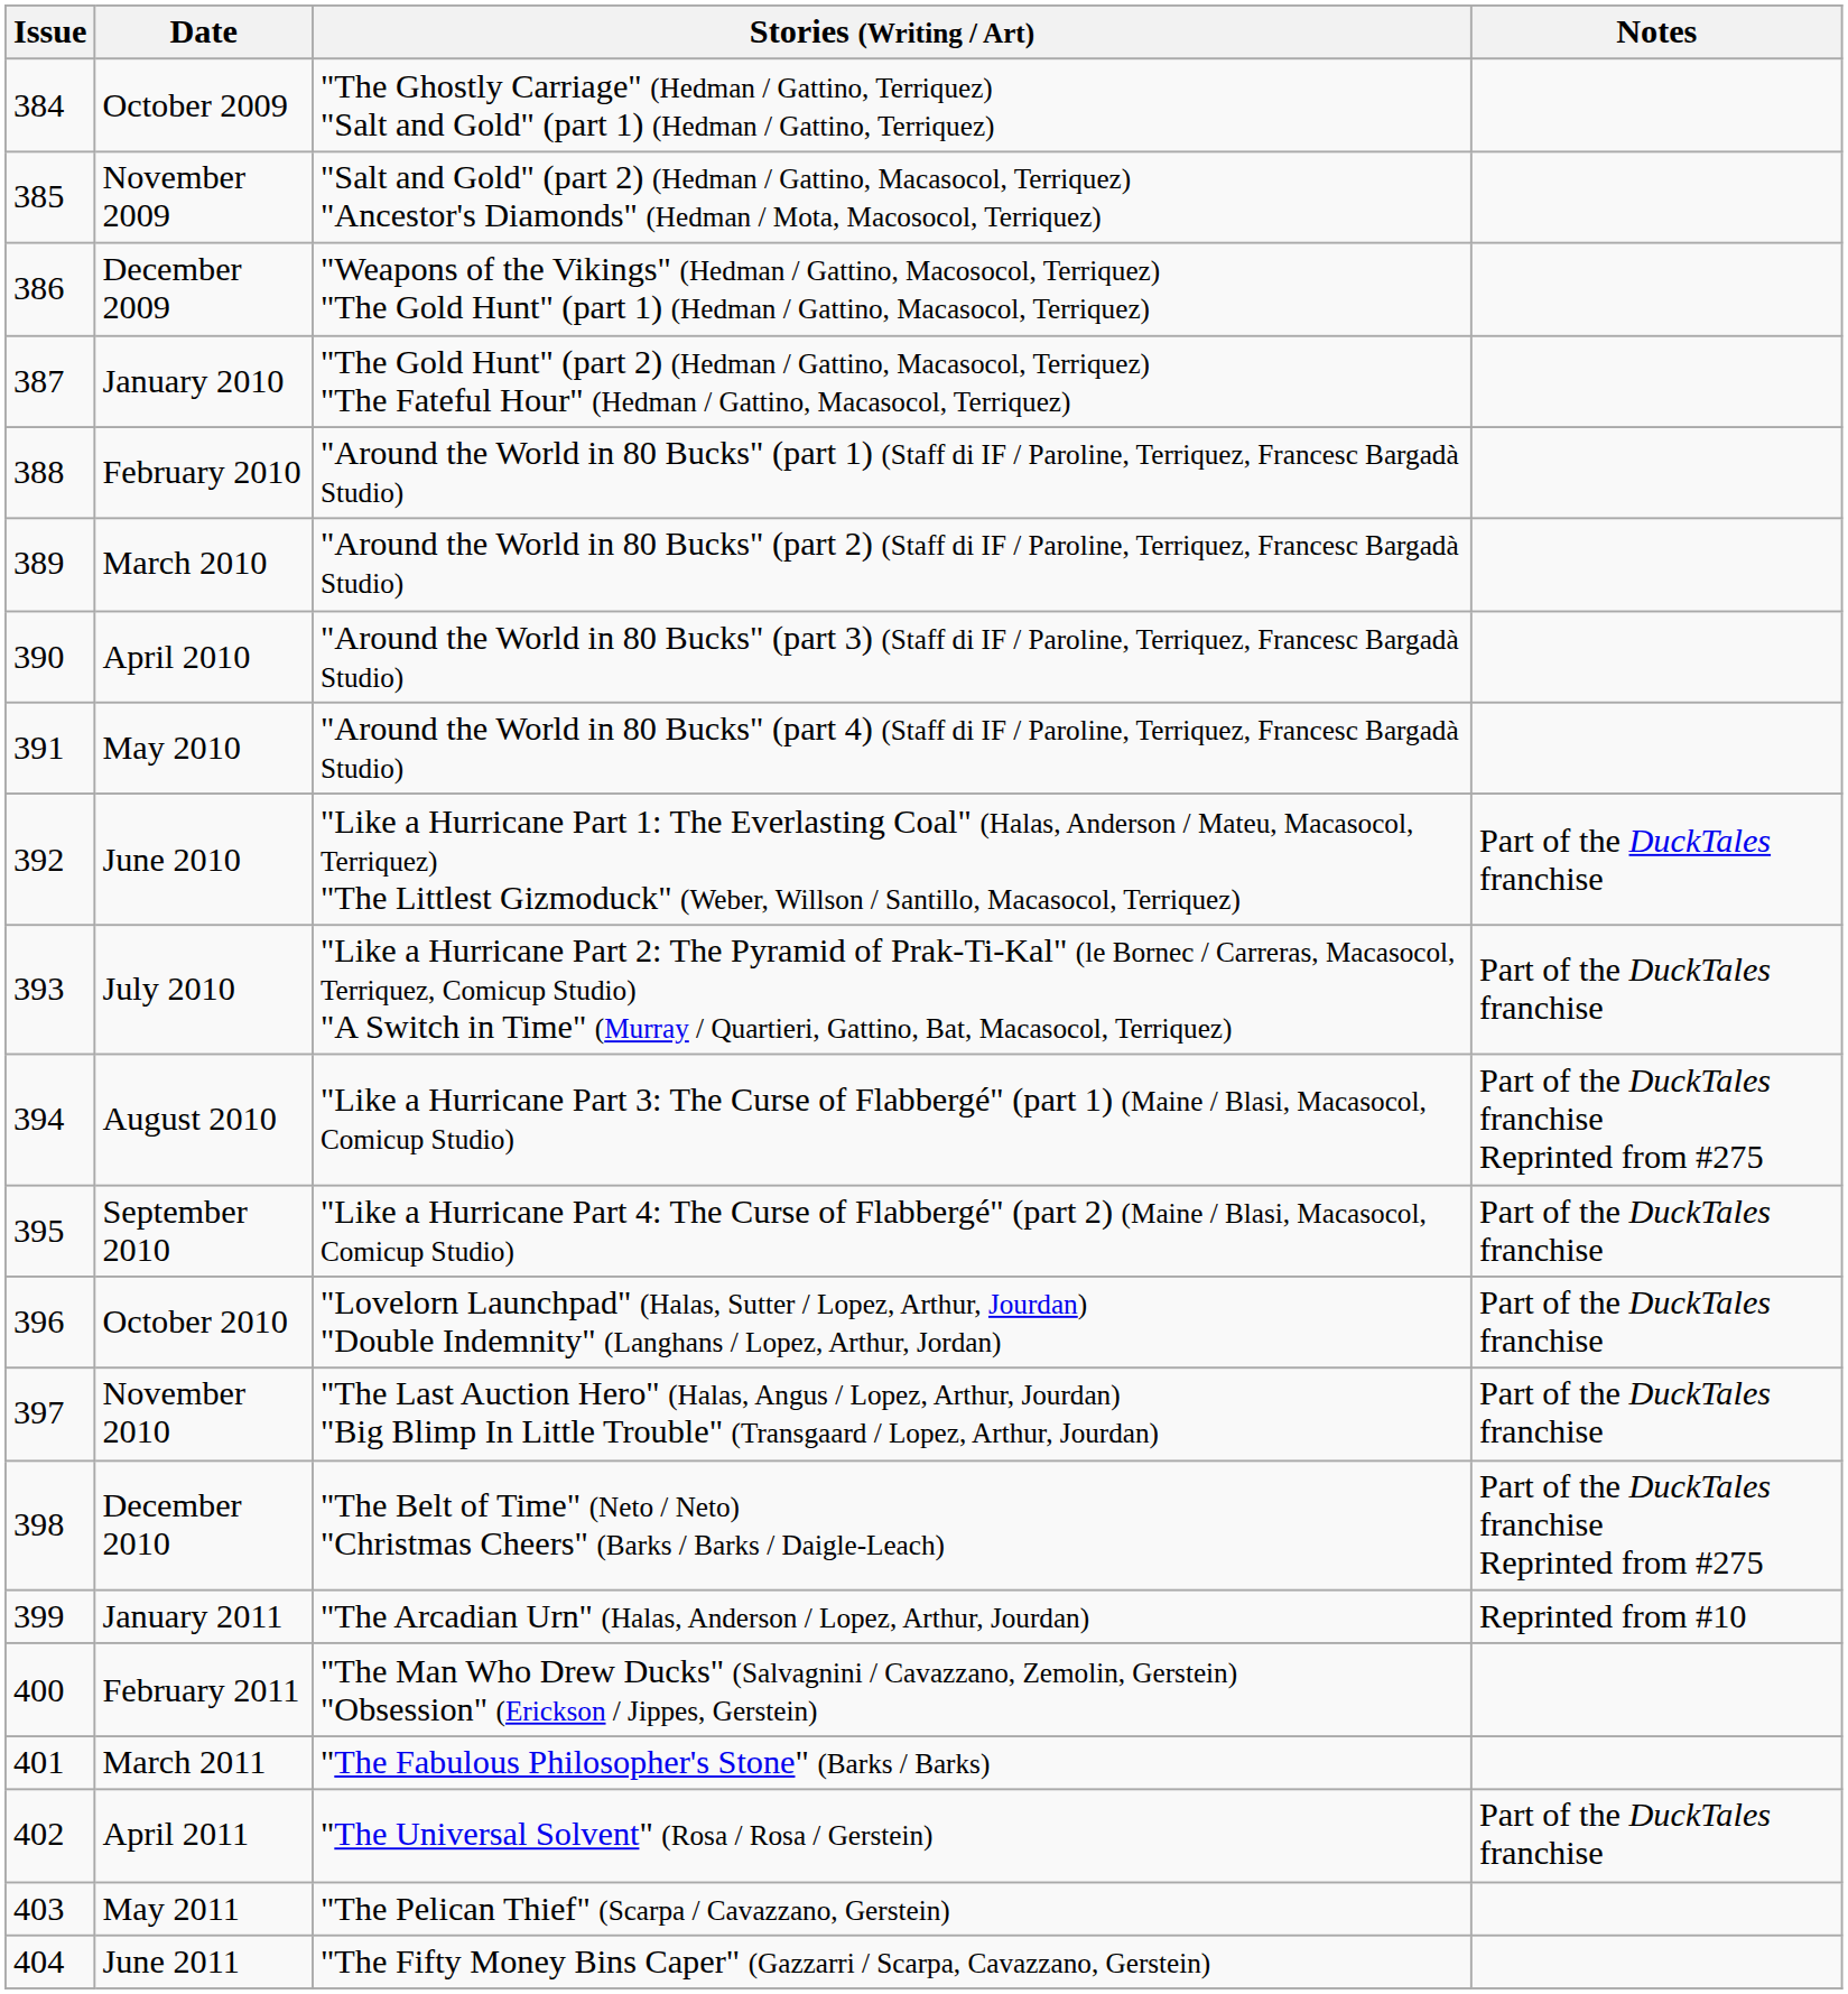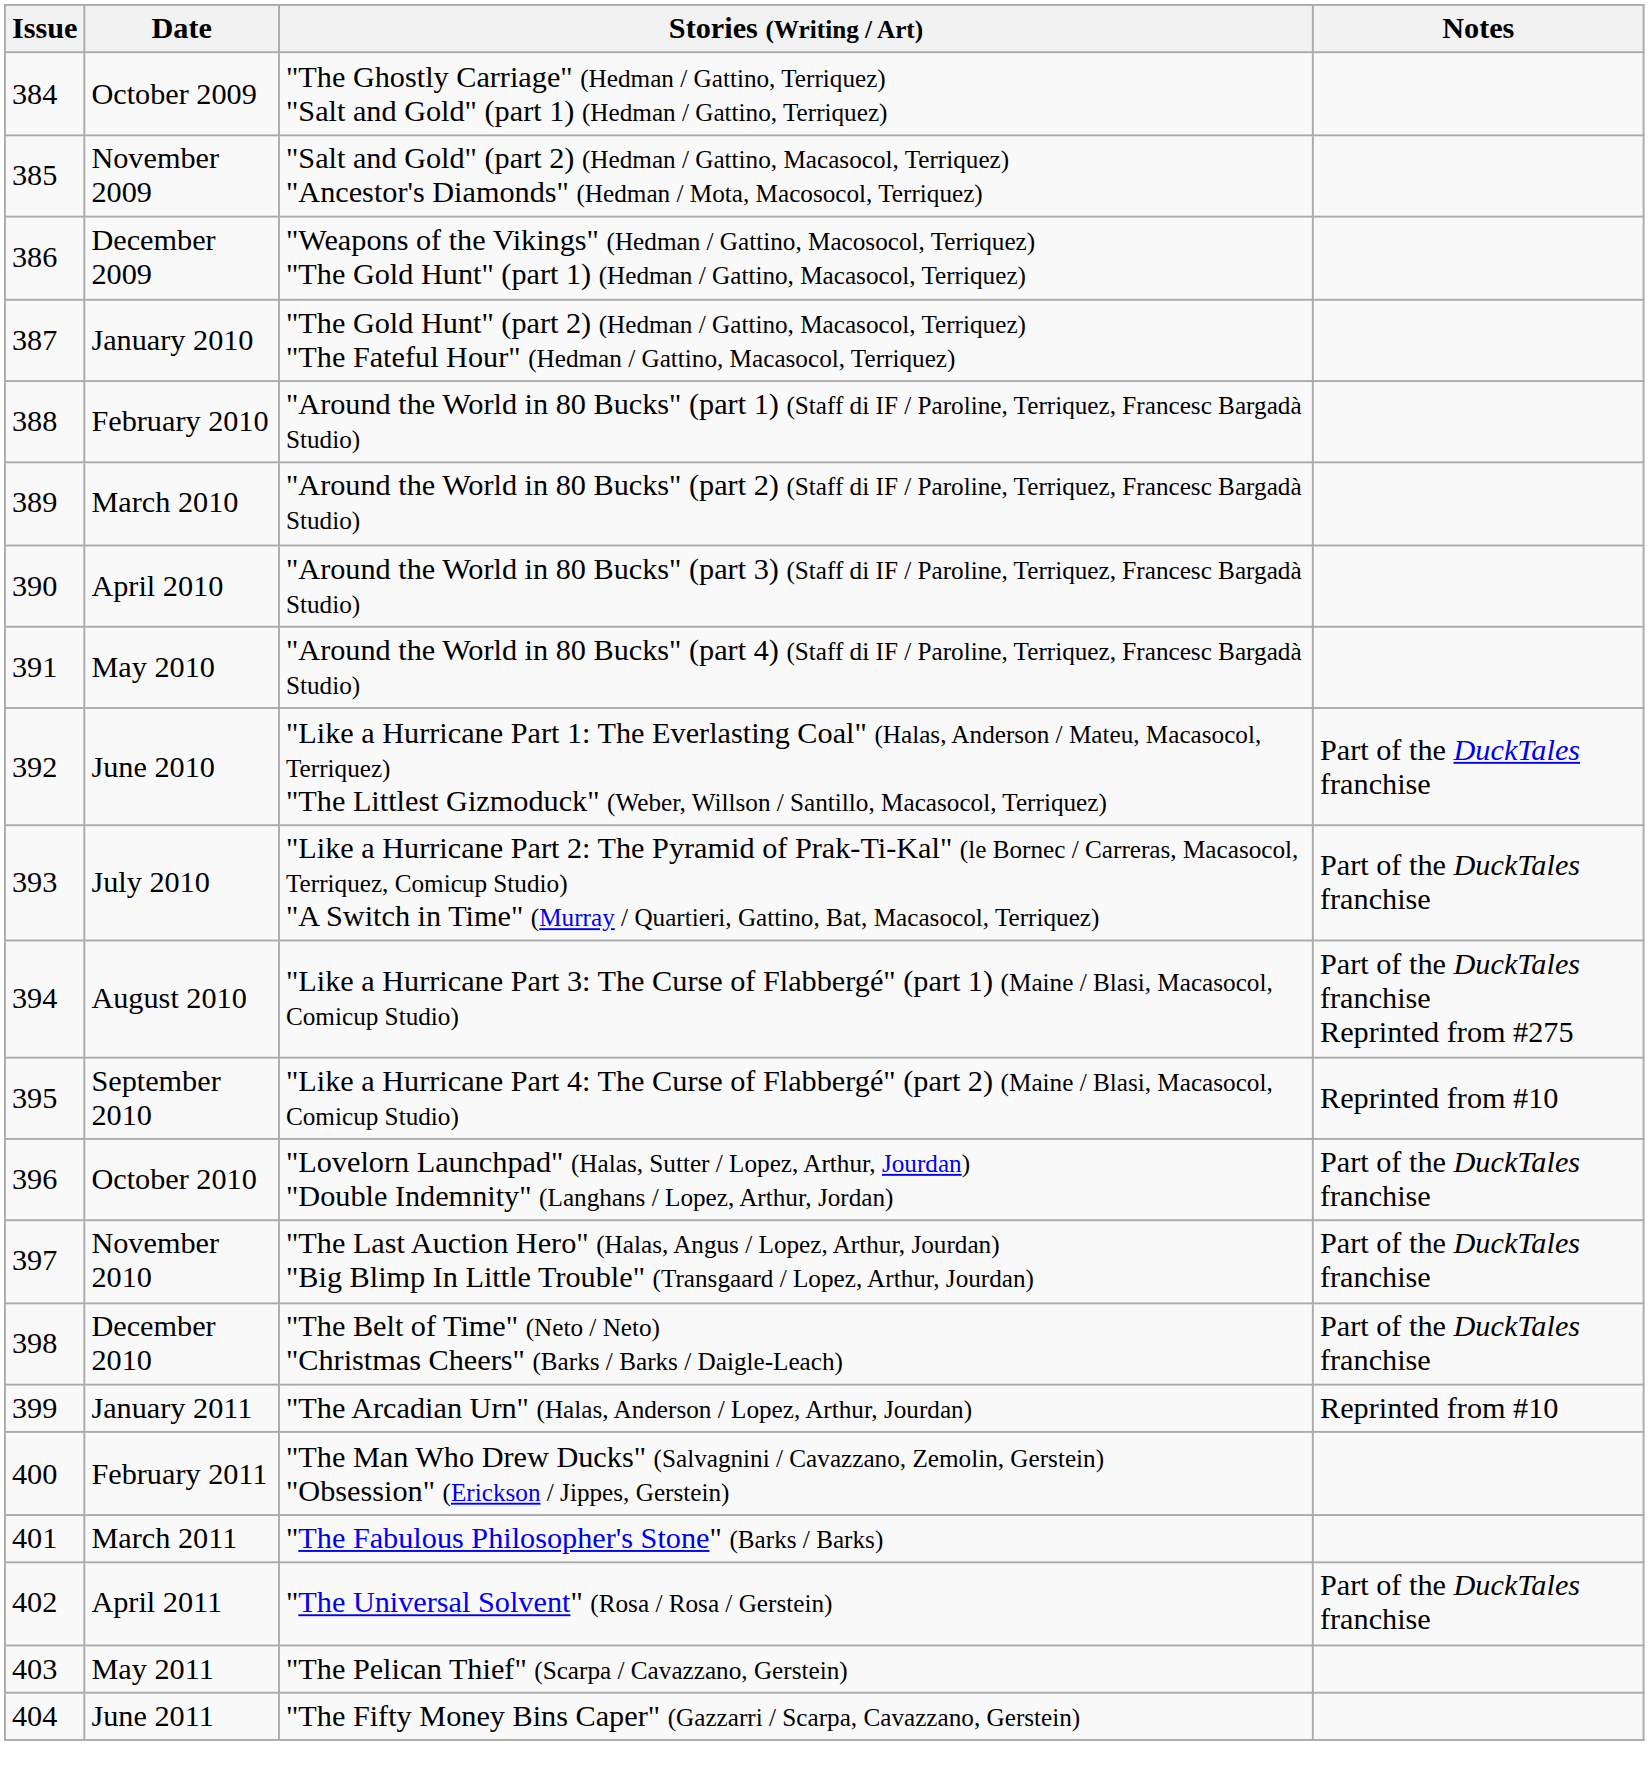 <table class="wikitable">
 <tr>
 <th>Issue</th>
 <th>Date</th>
 <th>Stories <small>(Writing / Art)</small></th>
 <th>Notes</th>
 </tr>
 <tr>
 <td>384</td>
 <td>October 2009</td>
 <td>"The Ghostly Carriage" <small>(Hedman / Gattino, Terriquez)</small> <br> "Salt and Gold" (part 1) <small>(Hedman / Gattino, Terriquez)</small></td>
 <td></td>
 </tr>
 <tr>
 <td>385</td>
 <td>November 2009</td>
 <td>"Salt and Gold" (part 2) <small>(Hedman / Gattino, Macasocol, Terriquez)</small> <br> "Ancestor's Diamonds" <small>(Hedman / Mota, Macosocol, Terriquez)</small></td>
 <td></td>
 </tr>
 <tr>
 <td>386</td>
 <td>December 2009</td>
 <td>"Weapons of the Vikings" <small>(Hedman / Gattino, Macosocol, Terriquez)</small> <br> "The Gold Hunt" (part 1) <small>(Hedman / Gattino, Macasocol, Terriquez)</small></td>
 <td></td>
 </tr>
 <tr>
 <td>387</td>
 <td>January 2010</td>
 <td>"The Gold Hunt" (part 2) <small>(Hedman / Gattino, Macasocol, Terriquez)</small> <br> "The Fateful Hour" <small>(Hedman / Gattino, Macasocol, Terriquez)</small></td>
 <td></td>
 </tr>
 <tr>
 <td>388</td>
 <td>February 2010</td>
 <td>"Around the World in 80 Bucks" (part 1) <small>(Staff di IF / Paroline, Terriquez, Francesc Bargadà Studio)</small></td>
 <td></td>
 </tr>
 <tr>
 <td>389</td>
 <td>March 2010</td>
 <td>"Around the World in 80 Bucks" (part 2) <small>(Staff di IF / Paroline, Terriquez, Francesc Bargadà Studio)</small></td>
 <td></td>
 </tr>
 <tr>
 <td>390</td>
 <td>April 2010</td>
 <td>"Around the World in 80 Bucks" (part 3) <small>(Staff di IF / Paroline, Terriquez, Francesc Bargadà Studio)</small></td>
 <td></td>
 </tr>
 <tr>
 <td>391</td>
 <td>May 2010</td>
 <td>"Around the World in 80 Bucks" (part 4) <small>(Staff di IF / Paroline, Terriquez, Francesc Bargadà Studio)</small></td>
 <td></td>
 </tr>
 <tr>
 <td>392</td>
 <td>June 2010</td>
 <td>"Like a Hurricane Part 1: The Everlasting Coal" <small>(Halas, Anderson / Mateu, Macasocol, Terriquez)</small> <br> "The Littlest Gizmoduck" <small>(Weber, Willson / Santillo, Macasocol, Terriquez)</small></td>
 <td>Part of the <em><a href='#'>DuckTales</a></em> franchise</td>
 </tr>
 <tr>
 <td>393</td>
 <td>July 2010</td>
 <td>"Like a Hurricane Part 2: The Pyramid of Prak-Ti-Kal" <small>(le Bornec / Carreras, Macasocol, Terriquez, Comicup Studio)</small> <br> "A Switch in Time" <small>(<a href='#'>Murray</a> / Quartieri, Gattino, Bat, Macasocol, Terriquez)</small></td>
 <td>Part of the <em>DuckTales</em> franchise</td>
 </tr>
 <tr>
 <td>394</td>
 <td>August 2010</td>
 <td>"Like a Hurricane Part 3: The Curse of Flabbergé" (part 1) <small>(Maine / Blasi, Macasocol, Comicup Studio)</small></td>
 <td>Part of the <em>DuckTales</em> franchise <br> Reprinted from #275</td>
 </tr>
 <tr>
 <td>395</td>
 <td>September 2010</td>
 <td>"Like a Hurricane Part 4: The Curse of Flabbergé" (part 2) <small>(Maine / Blasi, Macasocol, Comicup Studio)</small></td>
-<td>Part of the <em>DuckTales</em> franchise</td>
+<td>Reprinted from #10</td>
 </tr>
 <tr>
 <td>396</td>
 <td>October 2010</td>
 <td>"Lovelorn Launchpad" <small>(Halas, Sutter / Lopez, Arthur, <a href='#'>Jourdan</a>)</small> <br> "Double Indemnity" <small>(Langhans / Lopez, Arthur, Jordan)</small></td>
 <td>Part of the <em>DuckTales</em> franchise</td>
 </tr>
 <tr>
 <td>397</td>
 <td>November 2010</td>
 <td>"The Last Auction Hero" <small>(Halas, Angus / Lopez, Arthur, Jourdan)</small> <br> "Big Blimp In Little Trouble" <small>(Transgaard / Lopez, Arthur, Jourdan)</small></td>
 <td>Part of the <em>DuckTales</em> franchise</td>
 </tr>
 <tr>
 <td>398</td>
 <td>December 2010</td>
 <td>"The Belt of Time" <small>(Neto / Neto)</small> <br> "Christmas Cheers" <small>(Barks / Barks / Daigle-Leach)</small></td>
-<td>Part of the <em>DuckTales</em> franchise <br> Reprinted from #275</td>
+<td>Part of the <em>DuckTales</em> franchise</td>
 </tr>
 <tr>
 <td>399</td>
 <td>January 2011</td>
 <td>"The Arcadian Urn" <small>(Halas, Anderson / Lopez, Arthur, Jourdan)</small></td>
 <td>Reprinted from #10</td>
 </tr>
 <tr>
 <td>400</td>
 <td>February 2011</td>
 <td>"The Man Who Drew Ducks" <small>(Salvagnini / Cavazzano, Zemolin, Gerstein)</small> <br> "Obsession" <small>(<a href='#'>Erickson</a> / Jippes, Gerstein)</small></td>
 <td></td>
 </tr>
 <tr>
 <td>401</td>
 <td>March 2011</td>
 <td>"<a href='#'>The Fabulous Philosopher's Stone</a>" <small>(Barks / Barks)</small></td>
 <td></td>
 </tr>
 <tr>
 <td>402</td>
 <td>April 2011</td>
 <td>"<a href='#'>The Universal Solvent</a>" <small>(Rosa / Rosa / Gerstein)</small></td>
 <td>Part of the <em>DuckTales</em> franchise</td>
 </tr>
 <tr>
 <td>403</td>
 <td>May 2011</td>
 <td>"The Pelican Thief" <small>(Scarpa / Cavazzano, Gerstein)</small></td>
 <td></td>
 </tr>
 <tr>
 <td>404</td>
 <td>June 2011</td>
 <td>"The Fifty Money Bins Caper" <small>(Gazzarri / Scarpa, Cavazzano, Gerstein)</small></td>
 <td></td>
 </tr>
 </table>
